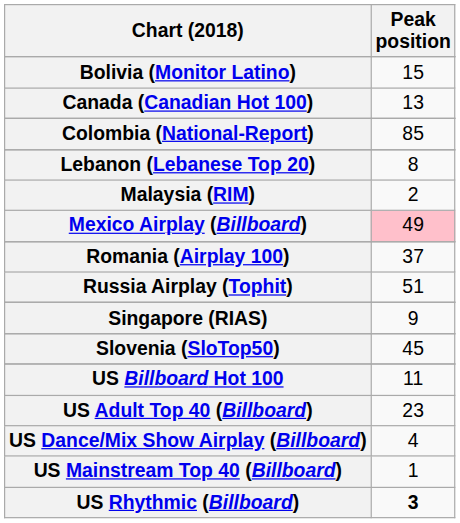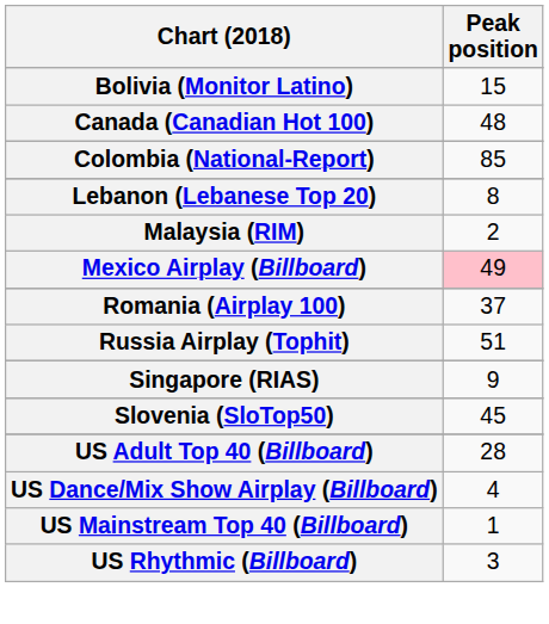 <table class="wikitable sortable plainrowheaders" style="text-align:center;">
 <tr>
 <th>Chart (2018)</th>
 <th>Peak<br>position</th>
 </tr>
 <tr>
 </tr>
 <tr>
 </tr>
 <tr>
 </tr>
 <tr>
 </tr>
 <tr>
 <th scope="row">Bolivia (<a href='#'>Monitor Latino</a>)</th>
 <td>15</td>
 </tr>
 <tr>
 <th scope="row">Canada (<a href='#'>Canadian Hot 100</a>)</th>
-<td>13</td>
+<td>48</td>
 </tr>
 <tr>
 </tr>
 <tr>
 <th scope="row">Colombia (<a href='#'>National-Report</a>)</th>
 <td>85</td>
 </tr>
 <tr>
 </tr>
 <tr>
 </tr>
 <tr>
 </tr>
 <tr>
 </tr>
 <tr>
 </tr>
 <tr>
 </tr>
 <tr>
 </tr>
 <tr>
 </tr>
 <tr>
 <th scope="row">Lebanon (<a href='#'>Lebanese Top 20</a>)</th>
 <td>8</td>
 </tr>
 <tr>
 <th scope="row">Malaysia (<a href='#'>RIM</a>)</th>
 <td>2</td>
 </tr>
 <tr>
 <th scope="row"><a href='#'>Mexico Airplay</a> (<em><a href='#'>Billboard</a></em>)</th>
 <td style="background: pink;">49</td>
 </tr>
 <tr>
 </tr>
 <tr>
 </tr>
 <tr>
 </tr>
 <tr>
 </tr>
 <tr>
 </tr>
 <tr>
 <th scope="row">Romania (<a href='#'>Airplay 100</a>)</th>
 <td>37</td>
 </tr>
 <tr>
 <th scope="row">Russia Airplay (<a href='#'>Tophit</a>)</th>
 <td>51</td>
 </tr>
 <tr>
 </tr>
 <tr>
 <th scope="row">Singapore (RIAS)</th>
 <td>9</td>
 </tr>
 <tr>
 </tr>
 <tr>
 <th scope="row">Slovenia (<a href='#'>SloTop50</a>)</th>
 <td>45</td>
 </tr>
 <tr>
 </tr>
 <tr>
 </tr>
 <tr>
 </tr>
 <tr>
 </tr>
 <tr>
-<th scope="row">US <a href='#'><em>Billboard</em> Hot 100</a></th>
-<td>11</td>
-</tr>
-<tr>
 <th scope="row">US <a href='#'>Adult Top 40</a> (<em><a href='#'>Billboard</a></em>)</th>
-<td>23</td>
+<td>28</td>
 </tr>
 <tr>
 <th scope="row">US <a href='#'>Dance/Mix Show Airplay</a> (<em><a href='#'>Billboard</a></em>)</th>
 <td>4</td>
 </tr>
 <tr>
 <th scope="row">US <a href='#'>Mainstream Top 40</a> (<em><a href='#'>Billboard</a></em>)</th>
 <td>1</td>
 </tr>
 <tr>
 <th scope="row">US <a href='#'>Rhythmic</a> (<em><a href='#'>Billboard</a></em>)</th>
-<td><strong>3</strong></td>
+<td>3</td>
 </tr>
 </table>
